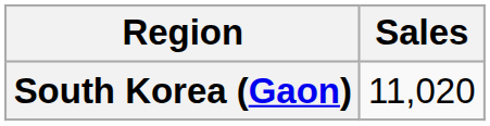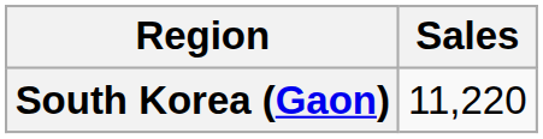 <table class="wikitable plainrowheaders" style="text-align:center;">
 <tr>
 <th>Region</th>
 <th>Sales</th>
 </tr>
 <tr>
 <th scope=row>South Korea (<a href='#'>Gaon</a>)</th>
-<td>11,020</td>
+<td>11,220</td>
 </tr>
 </table>
